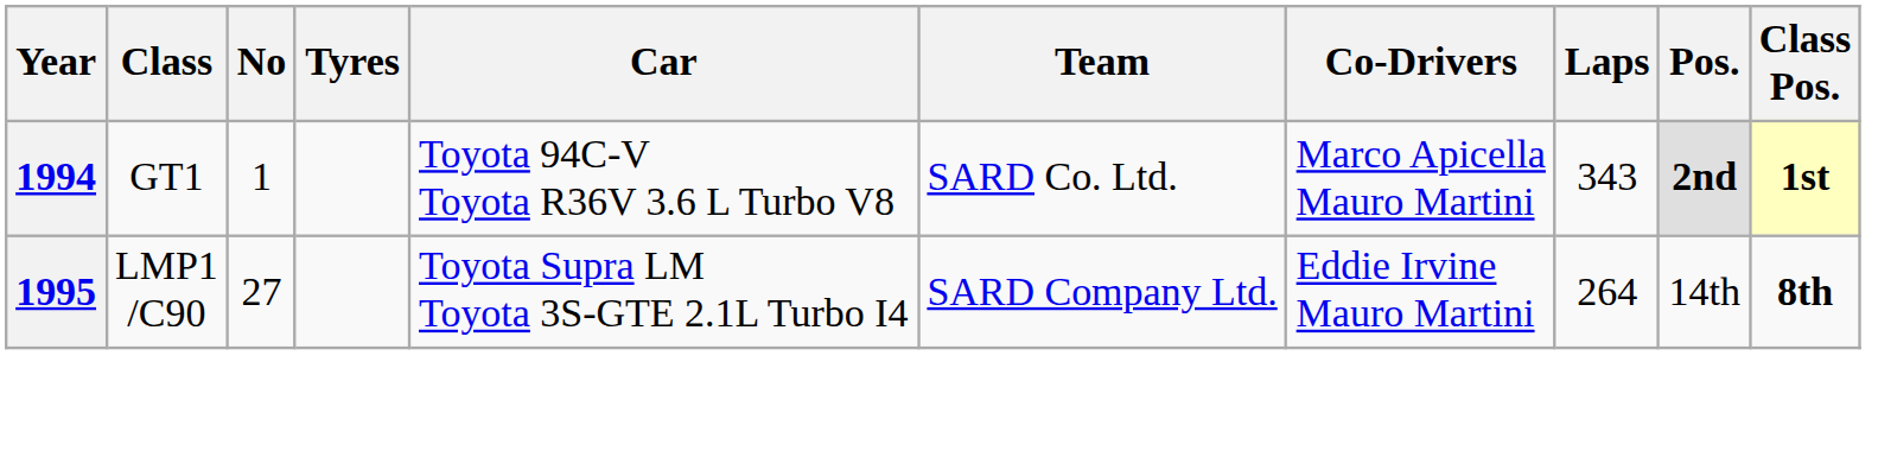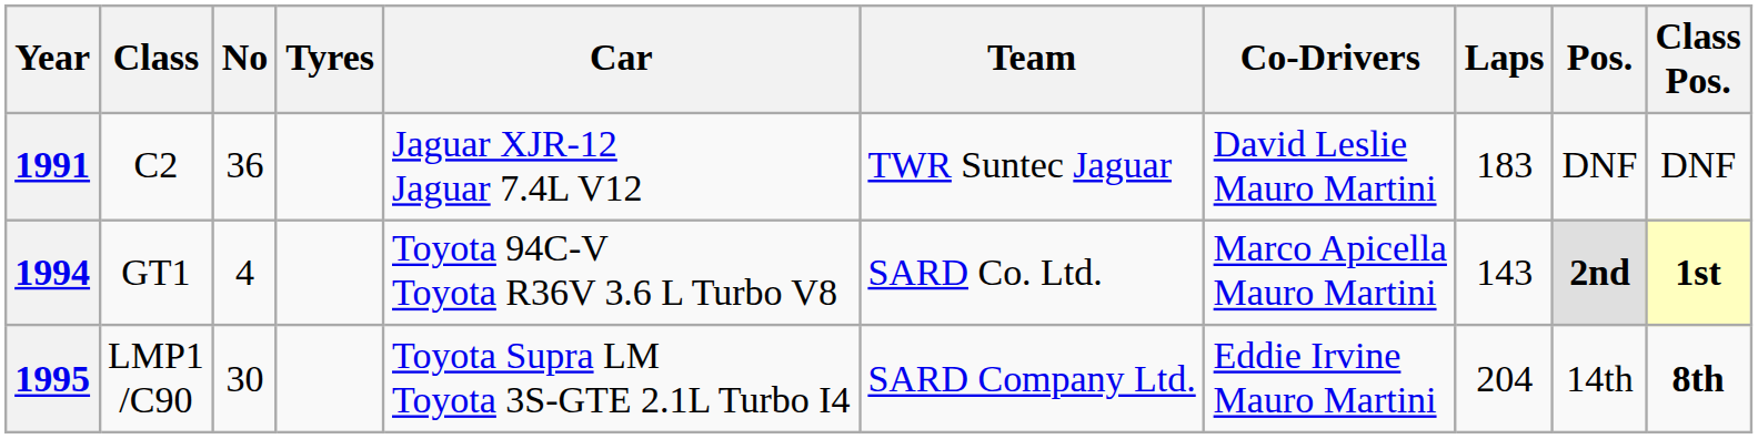 <table class="wikitable" style="text-align:center; font-size:90%">
 <tr>
 <th>Year</th>
 <th>Class</th>
 <th>No</th>
 <th>Tyres</th>
 <th>Car</th>
 <th>Team</th>
 <th>Co-Drivers</th>
 <th>Laps</th>
 <th>Pos.</th>
 <th>Class<br>Pos.</th>
 </tr>
 <tr>
+<th><a href='#'>1991</a></th>
+<td>C2</td>
+<td>36</td>
+<td></td>
+<td align = "left"><a href='#'>Jaguar XJR-12</a><br><a href='#'>Jaguar</a> 7.4L V12</td>
+<td align = "left"> <a href='#'>TWR</a> Suntec <a href='#'>Jaguar</a></td>
+<td align = "left"> <a href='#'>David Leslie</a><br> <a href='#'>Mauro Martini</a></td>
+<td>183</td>
+<td>DNF</td>
+<td>DNF</td>
+</tr>
+<tr>
 <th><a href='#'>1994</a></th>
 <td>GT1</td>
-<td>1</td>
+<td>4</td>
 <td></td>
 <td align = "left"><a href='#'>Toyota</a> 94C-V<br><a href='#'>Toyota</a> R36V 3.6 L Turbo V8</td>
 <td align = "left"> <a href='#'>SARD</a> Co. Ltd.</td>
 <td align = "left"> <a href='#'>Marco Apicella</a><br> <a href='#'>Mauro Martini</a></td>
-<td>343</td>
+<td>143</td>
 <td style="background:#DFDFDF;"><strong>2nd</strong></td>
 <td style="background:#FFFFBF;"><strong>1st</strong></td>
 </tr>
 <tr>
 <th><a href='#'>1995</a></th>
 <td>LMP1<br>/C90</td>
-<td>27</td>
+<td>30</td>
 <td></td>
 <td align = "left"><a href='#'>Toyota Supra</a> LM<br><a href='#'>Toyota</a> 3S-GTE 2.1L Turbo I4</td>
 <td align = "left"> <a href='#'>SARD Company Ltd.</a></td>
 <td align = "left"> <a href='#'>Eddie Irvine</a><br> <a href='#'>Mauro Martini</a></td>
-<td>264</td>
+<td>204</td>
 <td>14th</td>
 <td><strong>8th</strong></td>
 </tr>
 </table>
